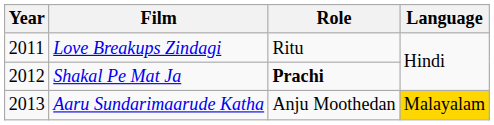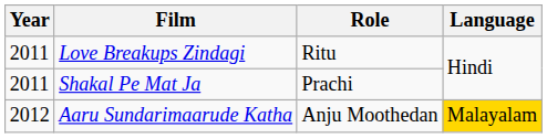 <table class="wikitable">
 <tr>
 <th>Year</th>
 <th>Film</th>
 <th>Role</th>
 <th>Language</th>
 </tr>
 <tr>
 <td>2011</td>
 <td><em><a href='#'>Love Breakups Zindagi</a></em></td>
 <td>Ritu</td>
 <td rowspan=2>Hindi</td>
 </tr>
 <tr>
-<td>2012</td>
+<td>2011</td>
 <td><em><a href='#'>Shakal Pe Mat Ja</a></em></td>
-<td><strong>Prachi</strong></td>
+<td>Prachi</td>
 </tr>
 <tr>
-<td>2013</td>
+<td>2012</td>
 <td><em><a href='#'>Aaru Sundarimaarude Katha</a></em></td>
 <td>Anju Moothedan</td>
 <td style="background: gold;">Malayalam</td>
 </tr>
 </table>
